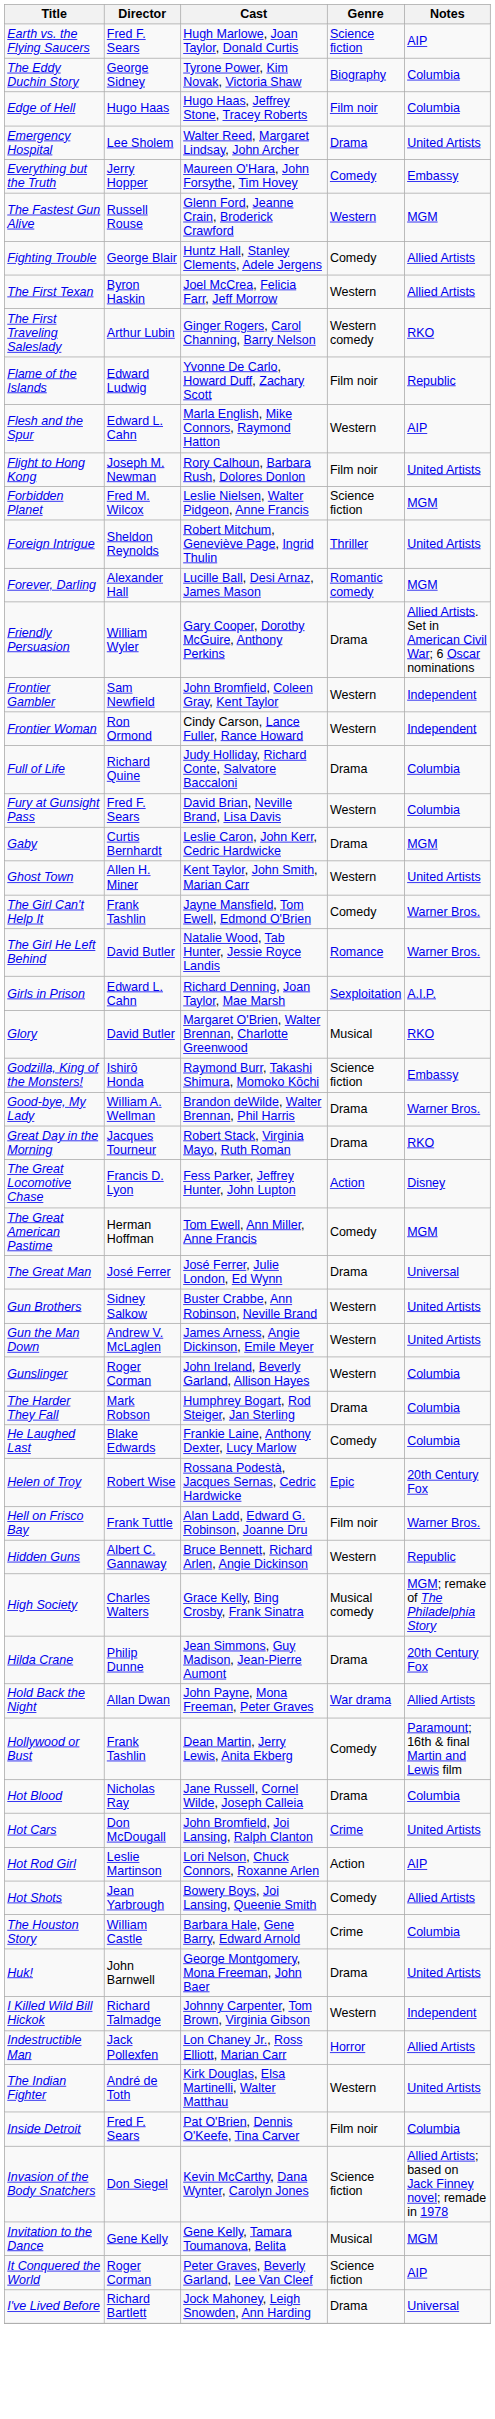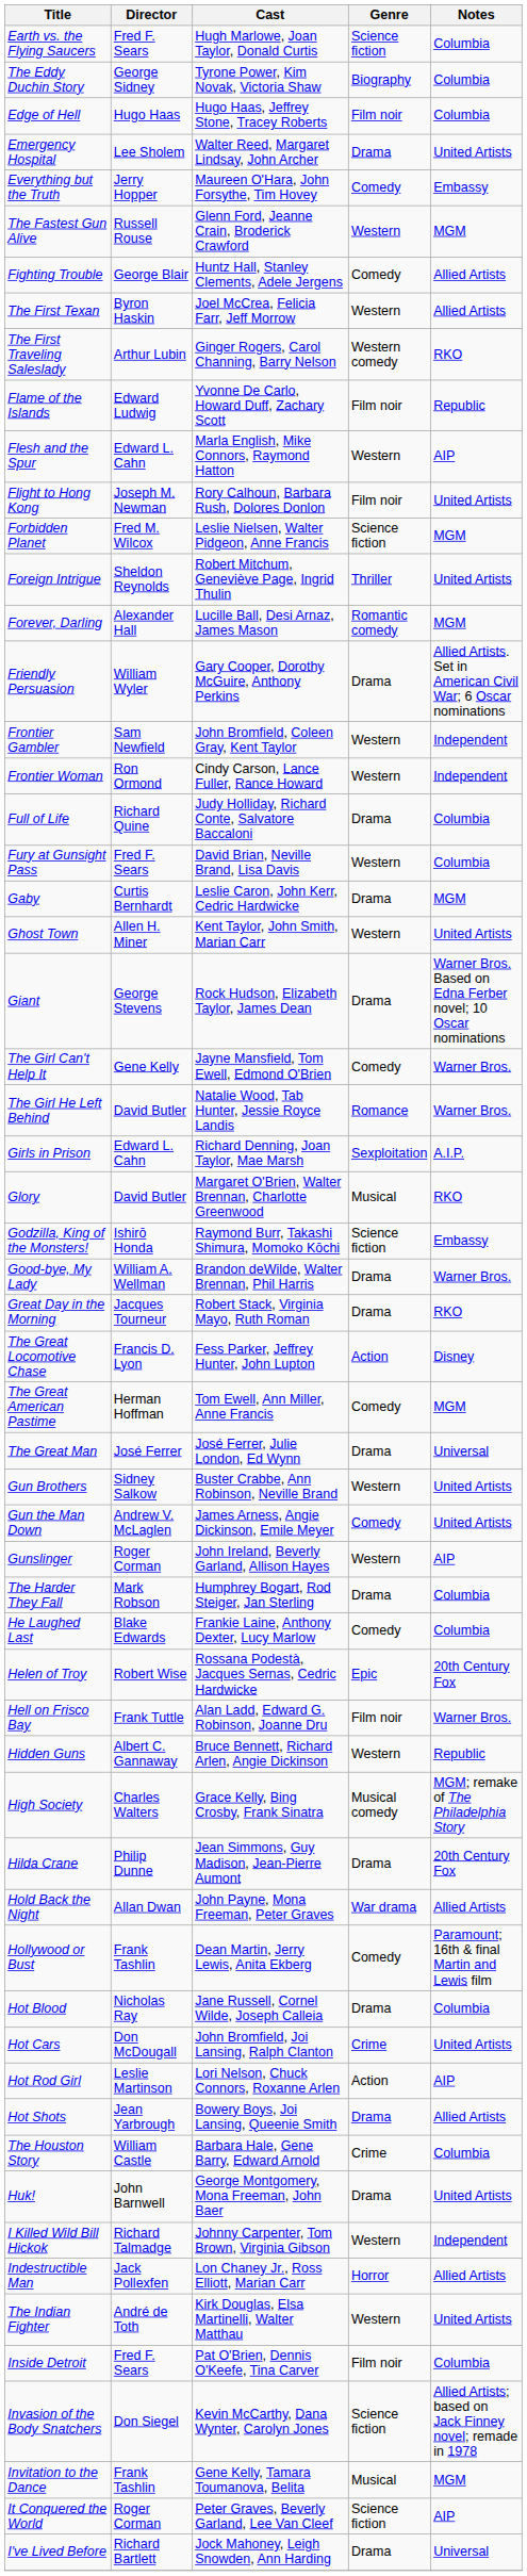 <table class="wikitable sortable" width= "100%">
 <tr>
 <th width=21%>Title</th>
 <th width=16%>Director</th>
 <th width=32%>Cast</th>
 <th width=13%>Genre</th>
 <th width=18%>Notes</th>
 </tr>
 <tr>
 <td><em><a href='#'>Earth vs. the Flying Saucers</a></em></td>
 <td><a href='#'>Fred F. Sears</a></td>
 <td><a href='#'>Hugh Marlowe</a>, <a href='#'>Joan Taylor</a>, <a href='#'>Donald Curtis</a></td>
 <td><a href='#'>Science fiction</a></td>
-<td><a href='#'>AIP</a></td>
+<td><a href='#'>Columbia</a></td>
 </tr>
 <tr>
 <td><em><a href='#'>The Eddy Duchin Story</a></em></td>
 <td><a href='#'>George Sidney</a></td>
 <td><a href='#'>Tyrone Power</a>, <a href='#'>Kim Novak</a>, <a href='#'>Victoria Shaw</a></td>
 <td><a href='#'>Biography</a></td>
 <td><a href='#'>Columbia</a></td>
 </tr>
 <tr>
 <td><em><a href='#'>Edge of Hell</a></em></td>
 <td><a href='#'>Hugo Haas</a></td>
 <td><a href='#'>Hugo Haas</a>, <a href='#'>Jeffrey Stone</a>, <a href='#'>Tracey Roberts</a></td>
 <td><a href='#'>Film noir</a></td>
 <td><a href='#'>Columbia</a></td>
 </tr>
 <tr>
 <td><em><a href='#'>Emergency Hospital</a></em></td>
 <td><a href='#'>Lee Sholem</a></td>
 <td><a href='#'>Walter Reed</a>, <a href='#'>Margaret Lindsay</a>, <a href='#'>John Archer</a></td>
 <td><a href='#'>Drama</a></td>
 <td><a href='#'>United Artists</a></td>
 </tr>
 <tr>
 <td><em><a href='#'>Everything but the Truth</a></em></td>
 <td><a href='#'>Jerry Hopper</a></td>
 <td><a href='#'>Maureen O'Hara</a>, <a href='#'>John Forsythe</a>, <a href='#'>Tim Hovey</a></td>
 <td><a href='#'>Comedy</a></td>
 <td><a href='#'>Embassy</a></td>
 </tr>
 <tr>
 <td><em><a href='#'>The Fastest Gun Alive</a></em></td>
 <td><a href='#'>Russell Rouse</a></td>
 <td><a href='#'>Glenn Ford</a>, <a href='#'>Jeanne Crain</a>, <a href='#'>Broderick Crawford</a></td>
 <td><a href='#'>Western</a></td>
 <td><a href='#'>MGM</a></td>
 </tr>
 <tr>
 <td><em><a href='#'>Fighting Trouble</a></em></td>
 <td><a href='#'>George Blair</a></td>
 <td><a href='#'>Huntz Hall</a>, <a href='#'>Stanley Clements</a>, <a href='#'>Adele Jergens</a></td>
 <td>Comedy</td>
 <td><a href='#'>Allied Artists</a></td>
 </tr>
 <tr>
 <td><em><a href='#'>The First Texan</a></em></td>
 <td><a href='#'>Byron Haskin</a></td>
 <td><a href='#'>Joel McCrea</a>, <a href='#'>Felicia Farr</a>, <a href='#'>Jeff Morrow</a></td>
 <td>Western</td>
 <td><a href='#'>Allied Artists</a></td>
 </tr>
 <tr>
 <td><em><a href='#'>The First Traveling Saleslady</a></em></td>
 <td><a href='#'>Arthur Lubin</a></td>
 <td><a href='#'>Ginger Rogers</a>, <a href='#'>Carol Channing</a>, <a href='#'>Barry Nelson</a></td>
 <td>Western comedy</td>
 <td><a href='#'>RKO</a></td>
 </tr>
 <tr>
 <td><em><a href='#'>Flame of the Islands</a></em></td>
 <td><a href='#'>Edward Ludwig</a></td>
 <td><a href='#'>Yvonne De Carlo</a>, <a href='#'>Howard Duff</a>, <a href='#'>Zachary Scott</a></td>
 <td>Film noir</td>
 <td><a href='#'>Republic</a></td>
 </tr>
 <tr>
 <td><em><a href='#'>Flesh and the Spur</a></em></td>
 <td><a href='#'>Edward L. Cahn</a></td>
 <td><a href='#'>Marla English</a>, <a href='#'>Mike Connors</a>, <a href='#'>Raymond Hatton</a></td>
 <td>Western</td>
 <td><a href='#'>AIP</a></td>
 </tr>
 <tr>
 <td><em><a href='#'>Flight to Hong Kong</a></em></td>
 <td><a href='#'>Joseph M. Newman</a></td>
 <td><a href='#'>Rory Calhoun</a>, <a href='#'>Barbara Rush</a>, <a href='#'>Dolores Donlon</a></td>
 <td>Film noir</td>
 <td><a href='#'>United Artists</a></td>
 </tr>
 <tr>
 <td><em><a href='#'>Forbidden Planet</a></em></td>
 <td><a href='#'>Fred M. Wilcox</a></td>
 <td><a href='#'>Leslie Nielsen</a>, <a href='#'>Walter Pidgeon</a>, <a href='#'>Anne Francis</a></td>
 <td>Science fiction</td>
 <td><a href='#'>MGM</a></td>
 </tr>
 <tr>
 <td><em><a href='#'>Foreign Intrigue</a></em></td>
 <td><a href='#'>Sheldon Reynolds</a></td>
 <td><a href='#'>Robert Mitchum</a>, <a href='#'>Geneviève Page</a>, <a href='#'>Ingrid Thulin</a></td>
 <td><a href='#'>Thriller</a></td>
 <td><a href='#'>United Artists</a></td>
 </tr>
 <tr>
 <td><em><a href='#'>Forever, Darling</a></em></td>
 <td><a href='#'>Alexander Hall</a></td>
 <td><a href='#'>Lucille Ball</a>, <a href='#'>Desi Arnaz</a>, <a href='#'>James Mason</a></td>
 <td><a href='#'>Romantic comedy</a></td>
 <td><a href='#'>MGM</a></td>
 </tr>
 <tr>
 <td><em><a href='#'>Friendly Persuasion</a></em></td>
 <td><a href='#'>William Wyler</a></td>
 <td><a href='#'>Gary Cooper</a>, <a href='#'>Dorothy McGuire</a>, <a href='#'>Anthony Perkins</a></td>
 <td>Drama</td>
 <td><a href='#'>Allied Artists</a>. Set in <a href='#'>American Civil War</a>; 6 <a href='#'>Oscar</a> nominations</td>
 </tr>
 <tr>
 <td><em><a href='#'>Frontier Gambler</a></em></td>
 <td><a href='#'>Sam Newfield</a></td>
 <td><a href='#'>John Bromfield</a>, <a href='#'>Coleen Gray</a>, <a href='#'>Kent Taylor</a></td>
 <td>Western</td>
 <td><a href='#'>Independent</a></td>
 </tr>
 <tr>
 <td><em><a href='#'>Frontier Woman</a></em></td>
 <td><a href='#'>Ron Ormond</a></td>
 <td>Cindy Carson, <a href='#'>Lance Fuller</a>, <a href='#'>Rance Howard</a></td>
 <td>Western</td>
 <td><a href='#'>Independent</a></td>
 </tr>
 <tr>
 <td><em><a href='#'>Full of Life</a></em></td>
 <td><a href='#'>Richard Quine</a></td>
 <td><a href='#'>Judy Holliday</a>, <a href='#'>Richard Conte</a>, <a href='#'>Salvatore Baccaloni</a></td>
 <td>Drama</td>
 <td><a href='#'>Columbia</a></td>
 </tr>
 <tr>
 <td><em><a href='#'>Fury at Gunsight Pass</a></em></td>
 <td><a href='#'>Fred F. Sears</a></td>
 <td><a href='#'>David Brian</a>, <a href='#'>Neville Brand</a>, <a href='#'>Lisa Davis</a></td>
 <td>Western</td>
 <td><a href='#'>Columbia</a></td>
 </tr>
 <tr>
 <td><em><a href='#'>Gaby</a></em></td>
 <td><a href='#'>Curtis Bernhardt</a></td>
 <td><a href='#'>Leslie Caron</a>, <a href='#'>John Kerr</a>, <a href='#'>Cedric Hardwicke</a></td>
 <td>Drama</td>
 <td><a href='#'>MGM</a></td>
 </tr>
 <tr>
 <td><em><a href='#'>Ghost Town</a></em></td>
 <td><a href='#'>Allen H. Miner</a></td>
 <td><a href='#'>Kent Taylor</a>, <a href='#'>John Smith</a>, <a href='#'>Marian Carr</a></td>
 <td>Western</td>
 <td><a href='#'>United Artists</a></td>
 </tr>
 <tr>
+<td><em><a href='#'>Giant</a></em></td>
+<td><a href='#'>George Stevens</a></td>
+<td><a href='#'>Rock Hudson</a>, <a href='#'>Elizabeth Taylor</a>, <a href='#'>James Dean</a></td>
+<td>Drama</td>
+<td><a href='#'>Warner Bros.</a> Based on <a href='#'>Edna Ferber</a> novel; 10 <a href='#'>Oscar</a> nominations</td>
+</tr>
+<tr>
 <td><em><a href='#'>The Girl Can't Help It</a></em></td>
-<td><a href='#'>Frank Tashlin</a></td>
+<td><a href='#'>Gene Kelly</a></td>
 <td><a href='#'>Jayne Mansfield</a>, <a href='#'>Tom Ewell</a>, <a href='#'>Edmond O'Brien</a></td>
 <td>Comedy</td>
 <td><a href='#'>Warner Bros.</a></td>
 </tr>
 <tr>
 <td><em><a href='#'>The Girl He Left Behind</a></em></td>
 <td><a href='#'>David Butler</a></td>
 <td><a href='#'>Natalie Wood</a>, <a href='#'>Tab Hunter</a>, <a href='#'>Jessie Royce Landis</a></td>
 <td><a href='#'>Romance</a></td>
 <td><a href='#'>Warner Bros.</a></td>
 </tr>
 <tr>
 <td><em><a href='#'>Girls in Prison</a></em></td>
 <td><a href='#'>Edward L. Cahn</a></td>
 <td><a href='#'>Richard Denning</a>, <a href='#'>Joan Taylor</a>, <a href='#'>Mae Marsh</a></td>
 <td><a href='#'>Sexploitation</a></td>
 <td><a href='#'>A.I.P.</a></td>
 </tr>
 <tr>
 <td><em><a href='#'>Glory</a></em></td>
 <td><a href='#'>David Butler</a></td>
 <td><a href='#'>Margaret O'Brien</a>, <a href='#'>Walter Brennan</a>, <a href='#'>Charlotte Greenwood</a></td>
 <td>Musical</td>
 <td><a href='#'>RKO</a></td>
 </tr>
 <tr>
 <td><em><a href='#'>Godzilla, King of the Monsters!</a></em></td>
 <td><a href='#'>Ishirō Honda</a></td>
 <td><a href='#'>Raymond Burr</a>, <a href='#'>Takashi Shimura</a>, <a href='#'>Momoko Kōchi</a></td>
 <td>Science fiction</td>
 <td><a href='#'>Embassy</a></td>
 </tr>
 <tr>
 <td><em><a href='#'>Good-bye, My Lady</a></em></td>
 <td><a href='#'>William A. Wellman</a></td>
 <td><a href='#'>Brandon deWilde</a>, <a href='#'>Walter Brennan</a>, <a href='#'>Phil Harris</a></td>
 <td>Drama</td>
 <td><a href='#'>Warner Bros.</a></td>
 </tr>
 <tr>
 <td><em><a href='#'>Great Day in the Morning</a></em></td>
 <td><a href='#'>Jacques Tourneur</a></td>
 <td><a href='#'>Robert Stack</a>, <a href='#'>Virginia Mayo</a>, <a href='#'>Ruth Roman</a></td>
 <td>Drama</td>
 <td><a href='#'>RKO</a></td>
 </tr>
 <tr>
 <td><em><a href='#'>The Great Locomotive Chase</a></em></td>
 <td><a href='#'>Francis D. Lyon</a></td>
 <td><a href='#'>Fess Parker</a>, <a href='#'>Jeffrey Hunter</a>, <a href='#'>John Lupton</a></td>
 <td><a href='#'>Action</a></td>
 <td><a href='#'>Disney</a></td>
 </tr>
 <tr>
 <td><em><a href='#'>The Great American Pastime</a></em></td>
 <td>Herman Hoffman</td>
 <td><a href='#'>Tom Ewell</a>, <a href='#'>Ann Miller</a>, <a href='#'>Anne Francis</a></td>
 <td>Comedy</td>
 <td><a href='#'>MGM</a></td>
 </tr>
 <tr>
 <td><em><a href='#'>The Great Man</a></em></td>
 <td><a href='#'>José Ferrer</a></td>
 <td><a href='#'>José Ferrer</a>, <a href='#'>Julie London</a>, <a href='#'>Ed Wynn</a></td>
 <td>Drama</td>
 <td><a href='#'>Universal</a></td>
 </tr>
 <tr>
 <td><em><a href='#'>Gun Brothers</a></em></td>
 <td><a href='#'>Sidney Salkow</a></td>
 <td><a href='#'>Buster Crabbe</a>, <a href='#'>Ann Robinson</a>, <a href='#'>Neville Brand</a></td>
 <td>Western</td>
 <td><a href='#'>United Artists</a></td>
 </tr>
 <tr>
 <td><em><a href='#'>Gun the Man Down</a></em></td>
 <td><a href='#'>Andrew V. McLaglen</a></td>
 <td><a href='#'>James Arness</a>, <a href='#'>Angie Dickinson</a>, <a href='#'>Emile Meyer</a></td>
-<td>Western</td>
+<td><a href='#'>Comedy</a></td>
 <td><a href='#'>United Artists</a></td>
 </tr>
 <tr>
 <td><em><a href='#'>Gunslinger</a></em></td>
 <td><a href='#'>Roger Corman</a></td>
 <td><a href='#'>John Ireland</a>, <a href='#'>Beverly Garland</a>, <a href='#'>Allison Hayes</a></td>
 <td>Western</td>
-<td><a href='#'>Columbia</a></td>
+<td><a href='#'>AIP</a></td>
 </tr>
 <tr>
 <td><em><a href='#'>The Harder They Fall</a></em></td>
 <td><a href='#'>Mark Robson</a></td>
 <td><a href='#'>Humphrey Bogart</a>, <a href='#'>Rod Steiger</a>, <a href='#'>Jan Sterling</a></td>
 <td>Drama</td>
 <td><a href='#'>Columbia</a></td>
 </tr>
 <tr>
 <td><em><a href='#'>He Laughed Last</a></em></td>
 <td><a href='#'>Blake Edwards</a></td>
 <td><a href='#'>Frankie Laine</a>, <a href='#'>Anthony Dexter</a>, <a href='#'>Lucy Marlow</a></td>
 <td>Comedy</td>
 <td><a href='#'>Columbia</a></td>
 </tr>
 <tr>
 <td><em><a href='#'>Helen of Troy</a></em></td>
 <td><a href='#'>Robert Wise</a></td>
 <td><a href='#'>Rossana Podestà</a>, <a href='#'>Jacques Sernas</a>, <a href='#'>Cedric Hardwicke</a></td>
 <td><a href='#'>Epic</a></td>
 <td><a href='#'>20th Century Fox</a></td>
 </tr>
 <tr>
 <td><em><a href='#'>Hell on Frisco Bay</a></em></td>
 <td><a href='#'>Frank Tuttle</a></td>
 <td><a href='#'>Alan Ladd</a>, <a href='#'>Edward G. Robinson</a>, <a href='#'>Joanne Dru</a></td>
 <td>Film noir</td>
 <td><a href='#'>Warner Bros.</a></td>
 </tr>
 <tr>
 <td><em><a href='#'>Hidden Guns</a></em></td>
 <td><a href='#'>Albert C. Gannaway</a></td>
 <td><a href='#'>Bruce Bennett</a>, <a href='#'>Richard Arlen</a>, <a href='#'>Angie Dickinson</a></td>
 <td>Western</td>
 <td><a href='#'>Republic</a></td>
 </tr>
 <tr>
 <td><em><a href='#'>High Society</a></em></td>
 <td><a href='#'>Charles Walters</a></td>
 <td><a href='#'>Grace Kelly</a>, <a href='#'>Bing Crosby</a>, <a href='#'>Frank Sinatra</a></td>
 <td>Musical comedy</td>
 <td><a href='#'>MGM</a>; remake of <em><a href='#'>The Philadelphia Story</a></em></td>
 </tr>
 <tr>
 <td><em><a href='#'>Hilda Crane</a></em></td>
 <td><a href='#'>Philip Dunne</a></td>
 <td><a href='#'>Jean Simmons</a>, <a href='#'>Guy Madison</a>, <a href='#'>Jean-Pierre Aumont</a></td>
 <td>Drama</td>
 <td><a href='#'>20th Century Fox</a></td>
 </tr>
 <tr>
 <td><em><a href='#'>Hold Back the Night</a></em></td>
 <td><a href='#'>Allan Dwan</a></td>
 <td><a href='#'>John Payne</a>, <a href='#'>Mona Freeman</a>, <a href='#'>Peter Graves</a></td>
 <td><a href='#'>War drama</a></td>
 <td><a href='#'>Allied Artists</a></td>
 </tr>
 <tr>
 <td><em><a href='#'>Hollywood or Bust</a></em></td>
 <td><a href='#'>Frank Tashlin</a></td>
 <td><a href='#'>Dean Martin</a>, <a href='#'>Jerry Lewis</a>, <a href='#'>Anita Ekberg</a></td>
 <td>Comedy</td>
 <td><a href='#'>Paramount</a>; 16th & final <a href='#'>Martin and Lewis</a> film</td>
 </tr>
 <tr>
 <td><em><a href='#'>Hot Blood</a></em></td>
 <td><a href='#'>Nicholas Ray</a></td>
 <td><a href='#'>Jane Russell</a>, <a href='#'>Cornel Wilde</a>, <a href='#'>Joseph Calleia</a></td>
 <td>Drama</td>
 <td><a href='#'>Columbia</a></td>
 </tr>
 <tr>
 <td><em><a href='#'>Hot Cars</a></em></td>
 <td><a href='#'>Don McDougall</a></td>
 <td><a href='#'>John Bromfield</a>, <a href='#'>Joi Lansing</a>, <a href='#'>Ralph Clanton</a></td>
 <td><a href='#'>Crime</a></td>
 <td><a href='#'>United Artists</a></td>
 </tr>
 <tr>
 <td><em><a href='#'>Hot Rod Girl</a></em></td>
 <td><a href='#'>Leslie Martinson</a></td>
 <td><a href='#'>Lori Nelson</a>, <a href='#'>Chuck Connors</a>, <a href='#'>Roxanne Arlen</a></td>
 <td>Action</td>
 <td><a href='#'>AIP</a></td>
 </tr>
 <tr>
 <td><em><a href='#'>Hot Shots</a></em></td>
 <td><a href='#'>Jean Yarbrough</a></td>
 <td><a href='#'>Bowery Boys</a>, <a href='#'>Joi Lansing</a>, <a href='#'>Queenie Smith</a></td>
-<td>Comedy</td>
+<td><a href='#'>Drama</a></td>
 <td><a href='#'>Allied Artists</a></td>
 </tr>
 <tr>
 <td><em><a href='#'>The Houston Story</a></em></td>
 <td><a href='#'>William Castle</a></td>
 <td><a href='#'>Barbara Hale</a>, <a href='#'>Gene Barry</a>, <a href='#'>Edward Arnold</a></td>
 <td>Crime</td>
 <td><a href='#'>Columbia</a></td>
 </tr>
 <tr>
 <td><em><a href='#'>Huk!</a></em></td>
 <td>John Barnwell</td>
 <td><a href='#'>George Montgomery</a>, <a href='#'>Mona Freeman</a>, <a href='#'>John Baer</a></td>
 <td>Drama</td>
 <td><a href='#'>United Artists</a></td>
 </tr>
 <tr>
 <td><em><a href='#'>I Killed Wild Bill Hickok</a></em></td>
 <td><a href='#'>Richard Talmadge</a></td>
 <td><a href='#'>Johnny Carpenter</a>, <a href='#'>Tom Brown</a>, <a href='#'>Virginia Gibson</a></td>
 <td>Western</td>
 <td><a href='#'>Independent</a></td>
 </tr>
 <tr>
 <td><em><a href='#'>Indestructible Man</a></em></td>
 <td><a href='#'>Jack Pollexfen</a></td>
 <td><a href='#'>Lon Chaney Jr.</a>, <a href='#'>Ross Elliott</a>, <a href='#'>Marian Carr</a></td>
 <td><a href='#'>Horror</a></td>
 <td><a href='#'>Allied Artists</a></td>
 </tr>
 <tr>
 <td><em><a href='#'>The Indian Fighter</a></em></td>
 <td><a href='#'>André de Toth</a></td>
 <td><a href='#'>Kirk Douglas</a>, <a href='#'>Elsa Martinelli</a>, <a href='#'>Walter Matthau</a></td>
 <td>Western</td>
 <td><a href='#'>United Artists</a></td>
 </tr>
 <tr>
 <td><em><a href='#'>Inside Detroit</a></em></td>
 <td><a href='#'>Fred F. Sears</a></td>
 <td><a href='#'>Pat O'Brien</a>, <a href='#'>Dennis O'Keefe</a>, <a href='#'>Tina Carver</a></td>
 <td>Film noir</td>
 <td><a href='#'>Columbia</a></td>
 </tr>
 <tr>
 <td><em><a href='#'>Invasion of the Body Snatchers</a></em></td>
 <td><a href='#'>Don Siegel</a></td>
 <td><a href='#'>Kevin McCarthy</a>, <a href='#'>Dana Wynter</a>, <a href='#'>Carolyn Jones</a></td>
 <td>Science fiction</td>
 <td><a href='#'>Allied Artists</a>; based on <a href='#'>Jack Finney</a> <a href='#'>novel</a>; remade in <a href='#'>1978</a></td>
 </tr>
 <tr>
 <td><em><a href='#'>Invitation to the Dance</a></em></td>
-<td><a href='#'>Gene Kelly</a></td>
+<td><a href='#'>Frank Tashlin</a></td>
 <td><a href='#'>Gene Kelly</a>, <a href='#'>Tamara Toumanova</a>, <a href='#'>Belita</a></td>
 <td>Musical</td>
 <td><a href='#'>MGM</a></td>
 </tr>
 <tr>
 <td><em><a href='#'>It Conquered the World</a></em></td>
 <td><a href='#'>Roger Corman</a></td>
 <td><a href='#'>Peter Graves</a>, <a href='#'>Beverly Garland</a>, <a href='#'>Lee Van Cleef</a></td>
 <td>Science fiction</td>
 <td><a href='#'>AIP</a></td>
 </tr>
 <tr>
 <td><em><a href='#'>I've Lived Before</a></em></td>
 <td><a href='#'>Richard Bartlett</a></td>
 <td><a href='#'>Jock Mahoney</a>, <a href='#'>Leigh Snowden</a>, <a href='#'>Ann Harding</a></td>
 <td>Drama</td>
 <td><a href='#'>Universal</a></td>
 </tr>
 <tr>
 </tr>
 </table>
